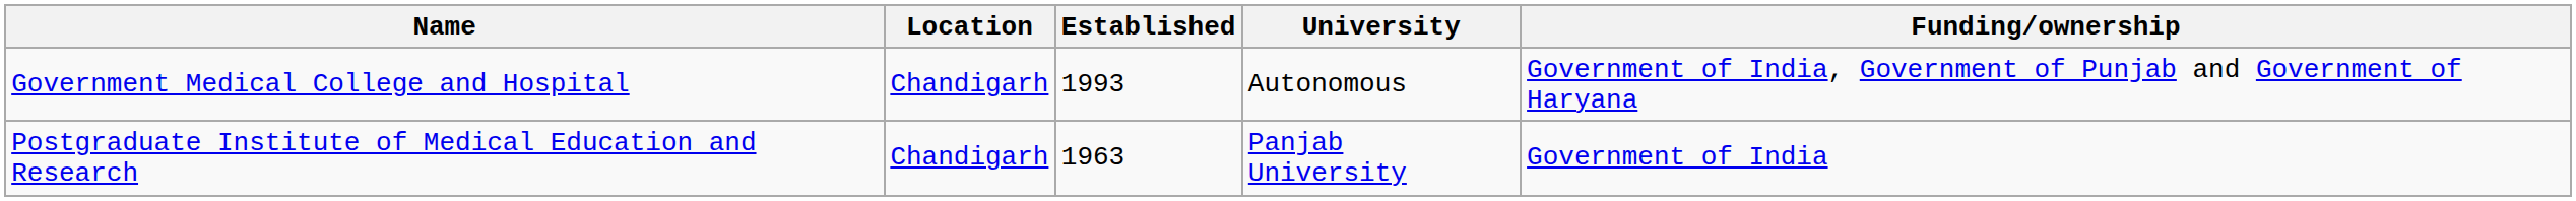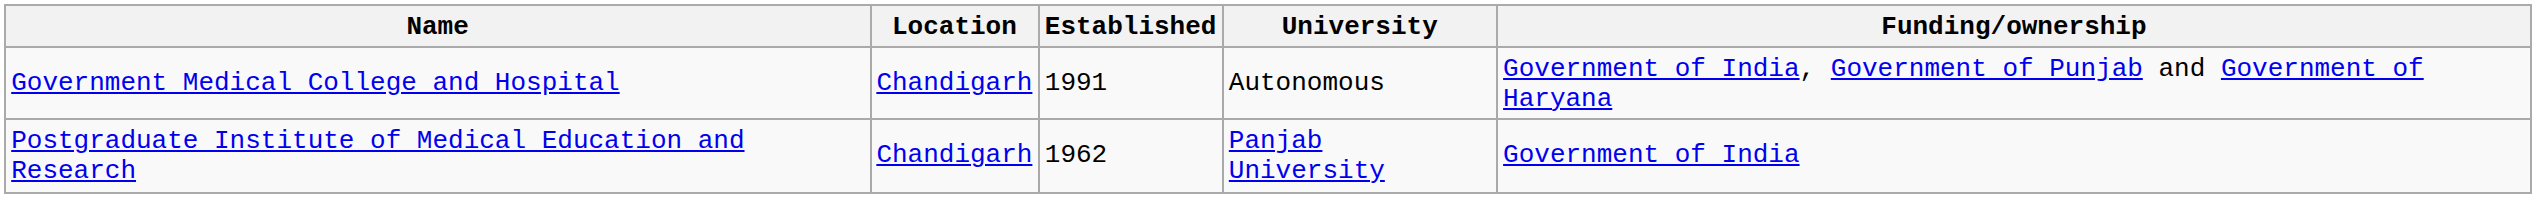 <table class="wikitable sortable" style="width:100%">
 <tr>
 <th>Name</th>
 <th>Location</th>
 <th>Established</th>
 <th>University</th>
 <th>Funding/ownership</th>
 </tr>
 <tr>
 <td><a href='#'>Government Medical College and Hospital</a></td>
 <td><a href='#'>Chandigarh</a></td>
-<td>1993</td>
+<td>1991</td>
 <td>Autonomous</td>
 <td><a href='#'>Government of India</a>, <a href='#'>Government of Punjab</a> and <a href='#'>Government of Haryana</a></td>
 </tr>
 <tr>
 <td><a href='#'>Postgraduate Institute of Medical Education and Research</a></td>
 <td><a href='#'>Chandigarh</a></td>
-<td>1963</td>
+<td>1962</td>
 <td><a href='#'>Panjab University</a></td>
 <td><a href='#'>Government of India</a></td>
 </tr>
 </table>
